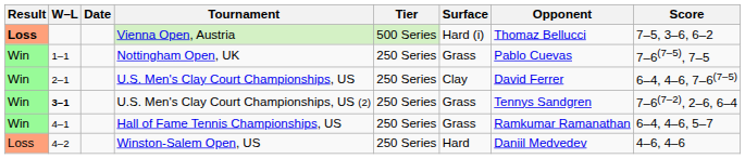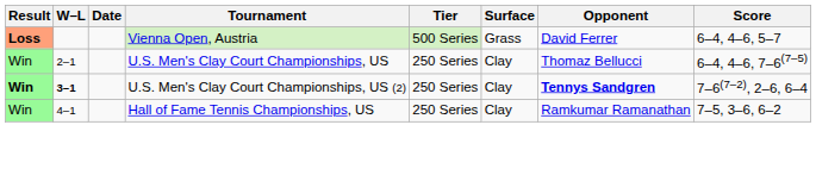 <table class="sortable wikitable">
 <tr>
 <th>Result</th>
 <th class="unsortable">W–L</th>
 <th>Date</th>
 <th>Tournament</th>
 <th>Tier</th>
 <th>Surface</th>
 <th>Opponent</th>
 <th class="unsortable">Score</th>
 </tr>
 <tr>
 <td bgcolor=FFA07A><strong>Loss</strong></td>
 <td></td>
 <td><a href='#'></a></td>
 <td style="background:#D4F1C5;"><a href='#'>Vienna Open</a>, Austria</td>
 <td style="background:#D4F1C5;">500 Series</td>
-<td>Hard (i)</td>
-<td> <a href='#'>Thomaz Bellucci</a></td>
-<td>7–5, 3–6, 6–2</td>
-</tr>
-<tr>
-<td bgcolor=98FB98>Win</td>
-<td><small>1–1</small></td>
-<td><a href='#'></a></td>
-<td><a href='#'>Nottingham Open</a>, UK</td>
-<td>250 Series</td>
 <td>Grass</td>
-<td> <a href='#'>Pablo Cuevas</a></td>
-<td>7–6<sup>(7–5)</sup>, 7–5</td>
+<td> <a href='#'>David Ferrer</a></td>
+<td>6–4, 4–6, 5–7</td>
 </tr>
 <tr>
 <td bgcolor=98FB98>Win</td>
 <td><small>2–1</small></td>
 <td><a href='#'></a></td>
 <td><a href='#'>U.S. Men's Clay Court Championships</a>, US</td>
 <td>250 Series</td>
 <td>Clay</td>
-<td> <a href='#'>David Ferrer</a></td>
+<td> <a href='#'>Thomaz Bellucci</a></td>
 <td>6–4, 4–6, 7–6<sup>(7–5)</sup></td>
 </tr>
 <tr>
-<td bgcolor=98FB98>Win</td>
+<td bgcolor=98FB98><strong>Win</strong></td>
 <td><strong><small>3–1</small></strong></td>
 <td><a href='#'></a></td>
 <td>U.S. Men's Clay Court Championships, US <small>(2)</small></td>
 <td>250 Series</td>
-<td>Grass</td>
-<td> <a href='#'>Tennys Sandgren</a></td>
+<td>Clay</td>
+<td><strong> <a href='#'>Tennys Sandgren</a></strong></td>
 <td>7–6<sup>(7–2)</sup>, 2–6, 6–4</td>
 </tr>
 <tr>
 <td bgcolor=98FB98>Win</td>
 <td><small>4–1 </small></td>
 <td><a href='#'></a></td>
 <td><a href='#'>Hall of Fame Tennis Championships</a>, US</td>
 <td>250 Series</td>
-<td>Grass</td>
+<td>Clay</td>
 <td> <a href='#'>Ramkumar Ramanathan</a></td>
-<td>6–4, 4–6, 5–7</td>
-</tr>
-<tr>
-<td bgcolor=FFA07A>Loss</td>
-<td><small>4–2 </small></td>
-<td><a href='#'></a></td>
-<td><a href='#'>Winston-Salem Open</a>, US</td>
-<td>250 Series</td>
-<td>Hard</td>
-<td> <a href='#'>Daniil Medvedev</a></td>
-<td>4–6, 4–6</td>
+<td>7–5, 3–6, 6–2</td>
 </tr>
 </table>
